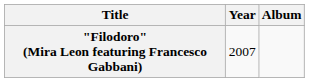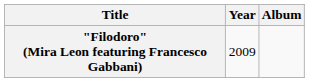 <table class="wikitable plainrowheaders" style="text-align:center;">
 <tr>
 <th scope="col" style="width:16em;">Title</th>
 <th scope="col" style="width:1em;">Year</th>
 <th scope="col">Album</th>
 </tr>
 <tr>
 <th scope="row">"Filodoro"<br><span>(Mira Leon featuring Francesco Gabbani)</span></th>
-<td>2007</td>
+<td>2009</td>
 <td></td>
 </tr>
 </table>
